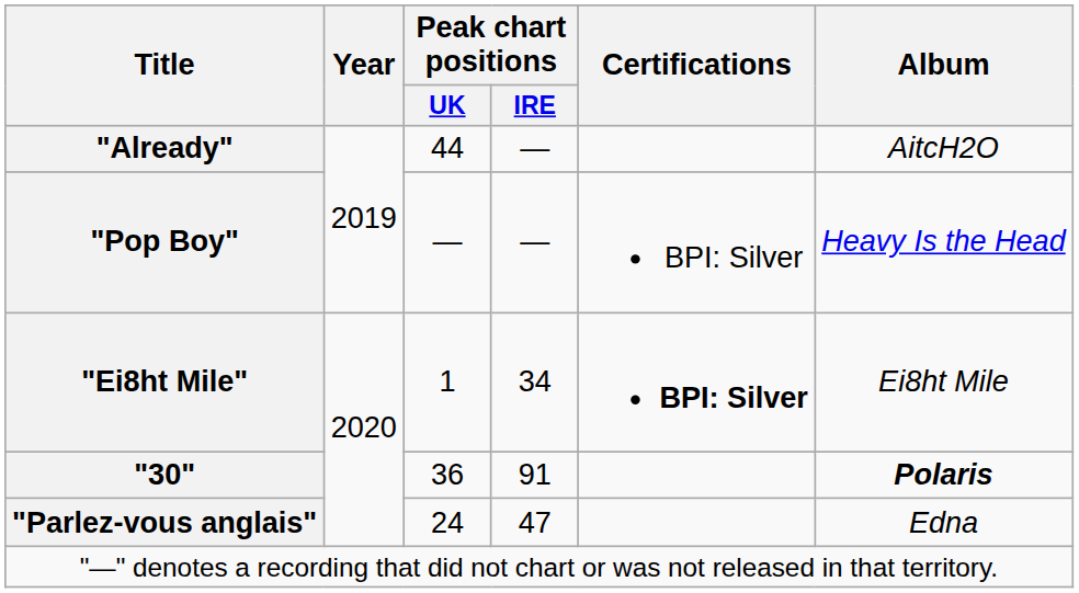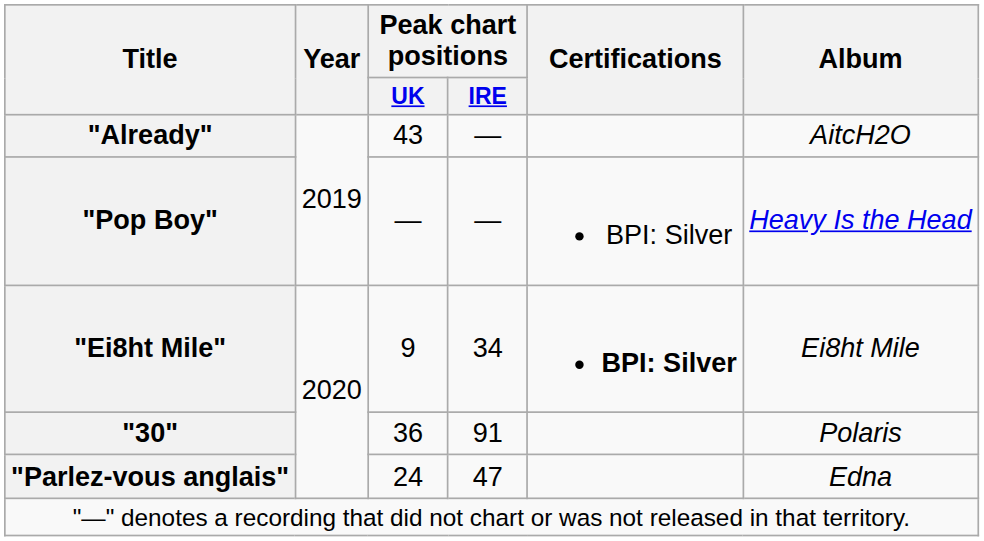 <table class="wikitable plainrowheaders" style="text-align:center;" border="1">
 <tr>
 <th scope="col" rowspan="2">Title</th>
 <th scope="col" rowspan="2">Year</th>
 <th scope="col" colspan="2">Peak chart positions</th>
 <th scope="col" rowspan="2">Certifications</th>
 <th scope="col" rowspan="2">Album</th>
 </tr>
 <tr>
 <th scope="col" style="width:3em;font-size:85%;"><a href='#'>UK</a><br></th>
 <th scope="col" style="width:3em;font-size:85%;"><a href='#'>IRE</a><br></th>
 </tr>
 <tr>
 <th scope="row">"Already"<br></th>
 <td rowspan=2>2019</td>
-<td>44</td>
+<td>43</td>
 <td>—</td>
 <td></td>
 <td><em>AitcH2O</em></td>
 </tr>
 <tr>
 <th scope="row">"Pop Boy"<br></th>
 <td>—</td>
 <td>—</td>
 <td><br><ul><li>BPI: Silver</li></ul></td>
 <td><em><a href='#'>Heavy Is the Head</a></em></td>
 </tr>
 <tr>
 <th scope="row">"Ei8ht Mile"<br></th>
 <td rowspan="3">2020</td>
-<td>1</td>
+<td>9</td>
 <td>34</td>
 <td><strong><br><ul><li>BPI: Silver</li></ul></strong></td>
 <td><em>Ei8ht Mile</em></td>
 </tr>
 <tr>
 <th scope="row">"30"</th>
 <td>36</td>
 <td>91</td>
 <td></td>
-<td><strong><em>Polaris</em></strong></td>
+<td><em>Polaris</em></td>
 </tr>
 <tr>
 <th scope="row">"Parlez-vous anglais"<br></th>
 <td>24</td>
 <td>47</td>
 <td></td>
 <td><em>Edna</em></td>
 </tr>
 <tr>
 <td colspan="8" style="font-size:90%">"—" denotes a recording that did not chart or was not released in that territory.</td>
 </tr>
 </table>
